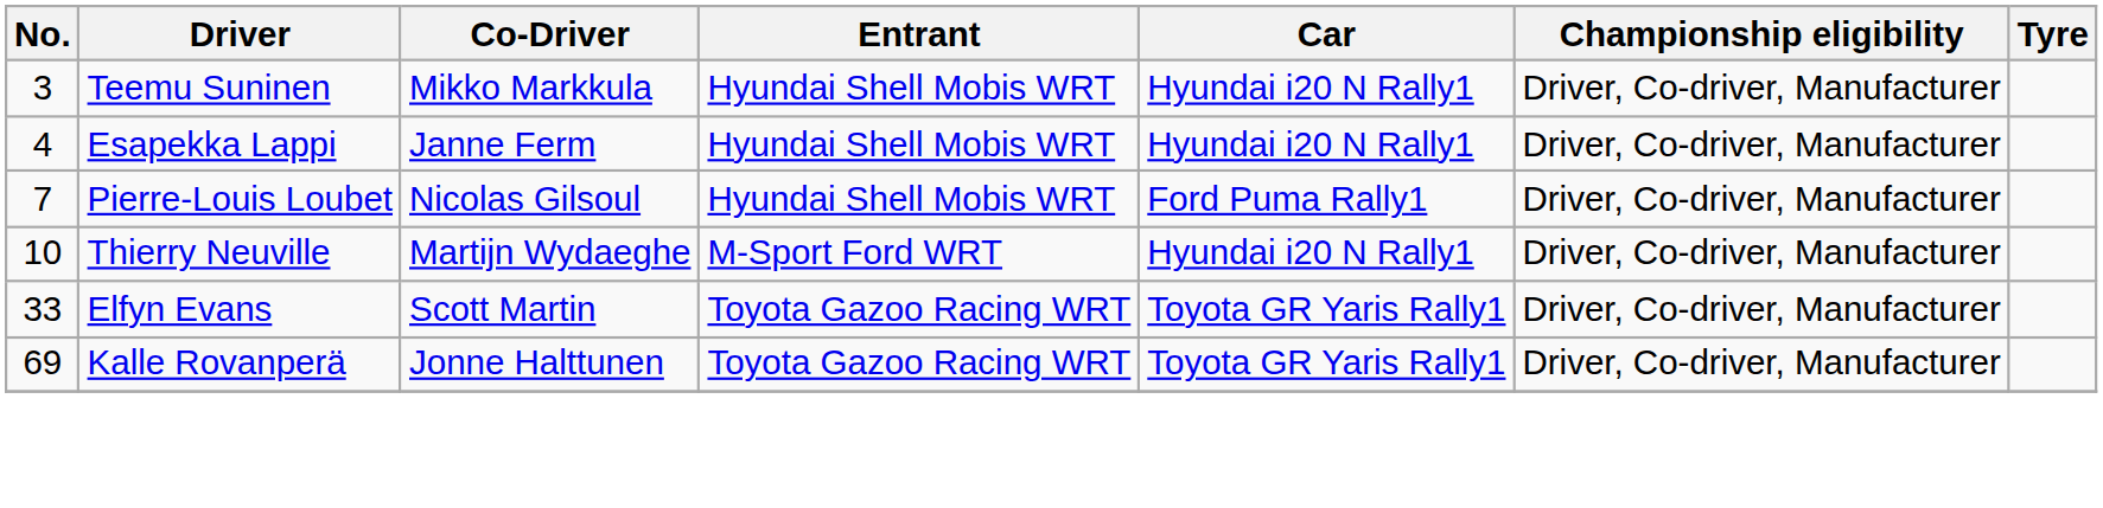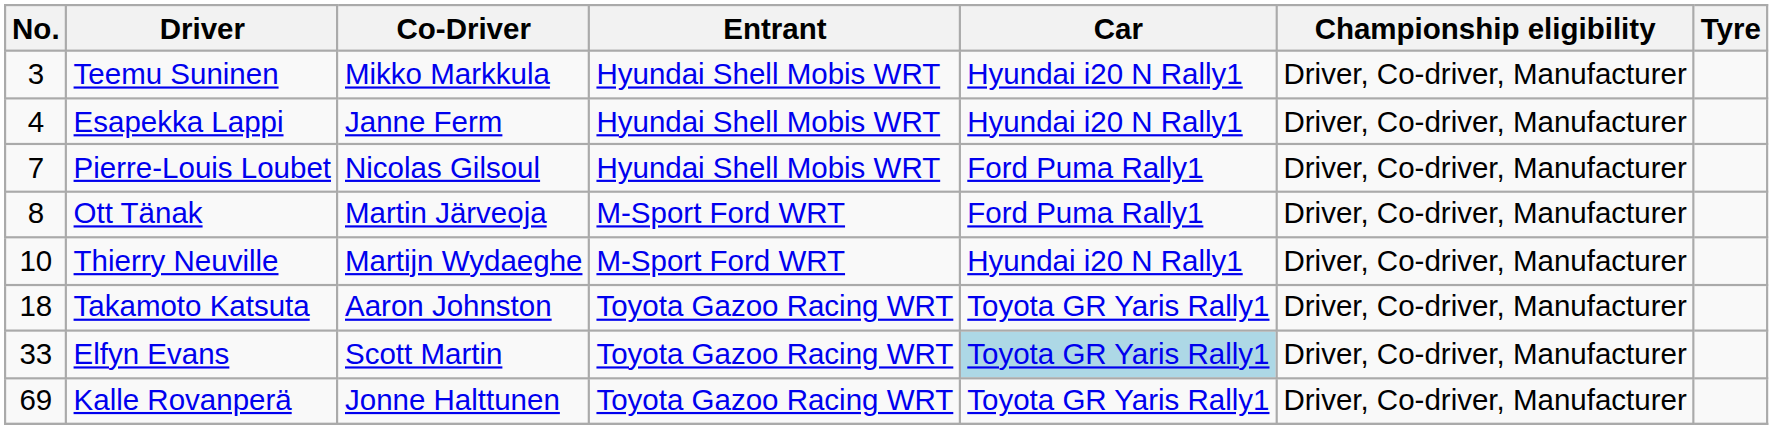 <table class="wikitable" style="font-size: 85%;">
 <tr>
 <th>No.</th>
 <th>Driver</th>
 <th>Co-Driver</th>
 <th>Entrant</th>
 <th>Car</th>
 <th>Championship eligibility</th>
 <th>Tyre</th>
 </tr>
 <tr>
 <td align="center">3</td>
 <td> <a href='#'>Teemu Suninen</a></td>
 <td> <a href='#'>Mikko Markkula</a></td>
 <td> <a href='#'>Hyundai Shell Mobis WRT</a></td>
 <td><a href='#'>Hyundai i20 N Rally1</a></td>
 <td>Driver, Co-driver, Manufacturer</td>
 <td align="center"></td>
 </tr>
 <tr>
 <td align="center">4</td>
 <td> <a href='#'>Esapekka Lappi</a></td>
 <td> <a href='#'>Janne Ferm</a></td>
 <td> <a href='#'>Hyundai Shell Mobis WRT</a></td>
 <td><a href='#'>Hyundai i20 N Rally1</a></td>
 <td>Driver, Co-driver, Manufacturer</td>
 <td align="center"></td>
 </tr>
 <tr>
 <td align="center">7</td>
 <td> <a href='#'>Pierre-Louis Loubet</a></td>
 <td> <a href='#'>Nicolas Gilsoul</a></td>
 <td> <a href='#'>Hyundai Shell Mobis WRT</a></td>
 <td><a href='#'>Ford Puma Rally1</a></td>
 <td>Driver, Co-driver, Manufacturer</td>
 <td align="center"></td>
 </tr>
 <tr>
+<td align="center">8</td>
+<td> <a href='#'>Ott Tänak</a></td>
+<td> <a href='#'>Martin Järveoja</a></td>
+<td> <a href='#'>M-Sport Ford WRT</a></td>
+<td><a href='#'>Ford Puma Rally1</a></td>
+<td>Driver, Co-driver, Manufacturer</td>
+<td align="center"></td>
+</tr>
+<tr>
 <td align="center">10</td>
 <td> <a href='#'>Thierry Neuville</a></td>
 <td> <a href='#'>Martijn Wydaeghe</a></td>
 <td> <a href='#'>M-Sport Ford WRT</a></td>
 <td><a href='#'>Hyundai i20 N Rally1</a></td>
 <td>Driver, Co-driver, Manufacturer</td>
 <td align="center"></td>
 </tr>
 <tr>
+<td align="center">18</td>
+<td> <a href='#'>Takamoto Katsuta</a></td>
+<td> <a href='#'>Aaron Johnston</a></td>
+<td> <a href='#'>Toyota Gazoo Racing WRT</a></td>
+<td><a href='#'>Toyota GR Yaris Rally1</a></td>
+<td>Driver, Co-driver, Manufacturer</td>
+<td align="center"></td>
+</tr>
+<tr>
 <td align="center">33</td>
 <td> <a href='#'>Elfyn Evans</a></td>
 <td> <a href='#'>Scott Martin</a></td>
 <td> <a href='#'>Toyota Gazoo Racing WRT</a></td>
-<td><a href='#'>Toyota GR Yaris Rally1</a></td>
+<td style="background: lightblue;"><a href='#'>Toyota GR Yaris Rally1</a></td>
 <td>Driver, Co-driver, Manufacturer</td>
 <td align="center"></td>
 </tr>
 <tr>
 <td align="center">69</td>
 <td> <a href='#'>Kalle Rovanperä</a></td>
 <td> <a href='#'>Jonne Halttunen</a></td>
 <td> <a href='#'>Toyota Gazoo Racing WRT</a></td>
 <td><a href='#'>Toyota GR Yaris Rally1</a></td>
 <td>Driver, Co-driver, Manufacturer</td>
 <td align="center"></td>
 </tr>
 <tr>
 </tr>
 </table>
